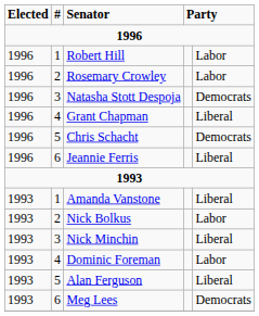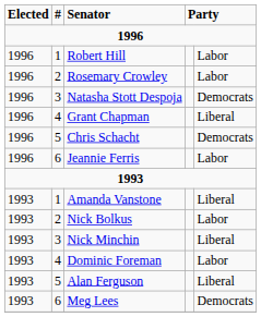 <table class="wikitable floatright">
 <tr>
 <td><strong>Elected</strong></td>
 <td><strong>#</strong></td>
 <td><strong>Senator</strong></td>
 <td colspan="2"><strong>Party</strong></td>
 </tr>
 <tr>
 <td style="text-align:center;" colspan="5"><strong>1996</strong></td>
 </tr>
 <tr>
 <td>1996</td>
 <td>1</td>
 <td><a href='#'>Robert Hill</a></td>
 <td> </td>
 <td>Labor</td>
 </tr>
 <tr>
 <td>1996</td>
 <td>2</td>
 <td><a href='#'>Rosemary Crowley</a></td>
 <td> </td>
 <td>Labor</td>
 </tr>
 <tr>
 <td>1996</td>
 <td>3</td>
 <td><a href='#'>Natasha Stott Despoja</a></td>
 <td> </td>
 <td>Democrats</td>
 </tr>
 <tr>
 <td>1996</td>
 <td>4</td>
 <td><a href='#'>Grant Chapman</a></td>
 <td> </td>
 <td>Liberal</td>
 </tr>
 <tr>
 <td>1996</td>
 <td>5</td>
 <td><a href='#'>Chris Schacht</a></td>
 <td> </td>
 <td>Democrats</td>
 </tr>
 <tr>
 <td>1996</td>
 <td>6</td>
 <td><a href='#'>Jeannie Ferris</a></td>
 <td> </td>
-<td>Liberal</td>
+<td>Labor</td>
 </tr>
 <tr>
 <td style="text-align:center;" colspan="5"><strong>1993</strong></td>
 </tr>
 <tr>
 <td>1993</td>
 <td>1</td>
 <td><a href='#'>Amanda Vanstone</a></td>
 <td> </td>
 <td>Liberal</td>
 </tr>
 <tr>
 <td>1993</td>
 <td>2</td>
 <td><a href='#'>Nick Bolkus</a></td>
 <td> </td>
 <td>Labor</td>
 </tr>
 <tr>
 <td>1993</td>
 <td>3</td>
 <td><a href='#'>Nick Minchin</a></td>
 <td> </td>
 <td>Liberal</td>
 </tr>
 <tr>
 <td>1993</td>
 <td>4</td>
 <td><a href='#'>Dominic Foreman</a></td>
 <td> </td>
 <td>Labor</td>
 </tr>
 <tr>
 <td>1993</td>
 <td>5</td>
 <td><a href='#'>Alan Ferguson</a></td>
 <td> </td>
 <td>Liberal</td>
 </tr>
 <tr>
 <td>1993</td>
 <td>6</td>
 <td><a href='#'>Meg Lees</a></td>
 <td> </td>
 <td>Democrats</td>
 </tr>
 <tr>
 </tr>
 </table>
